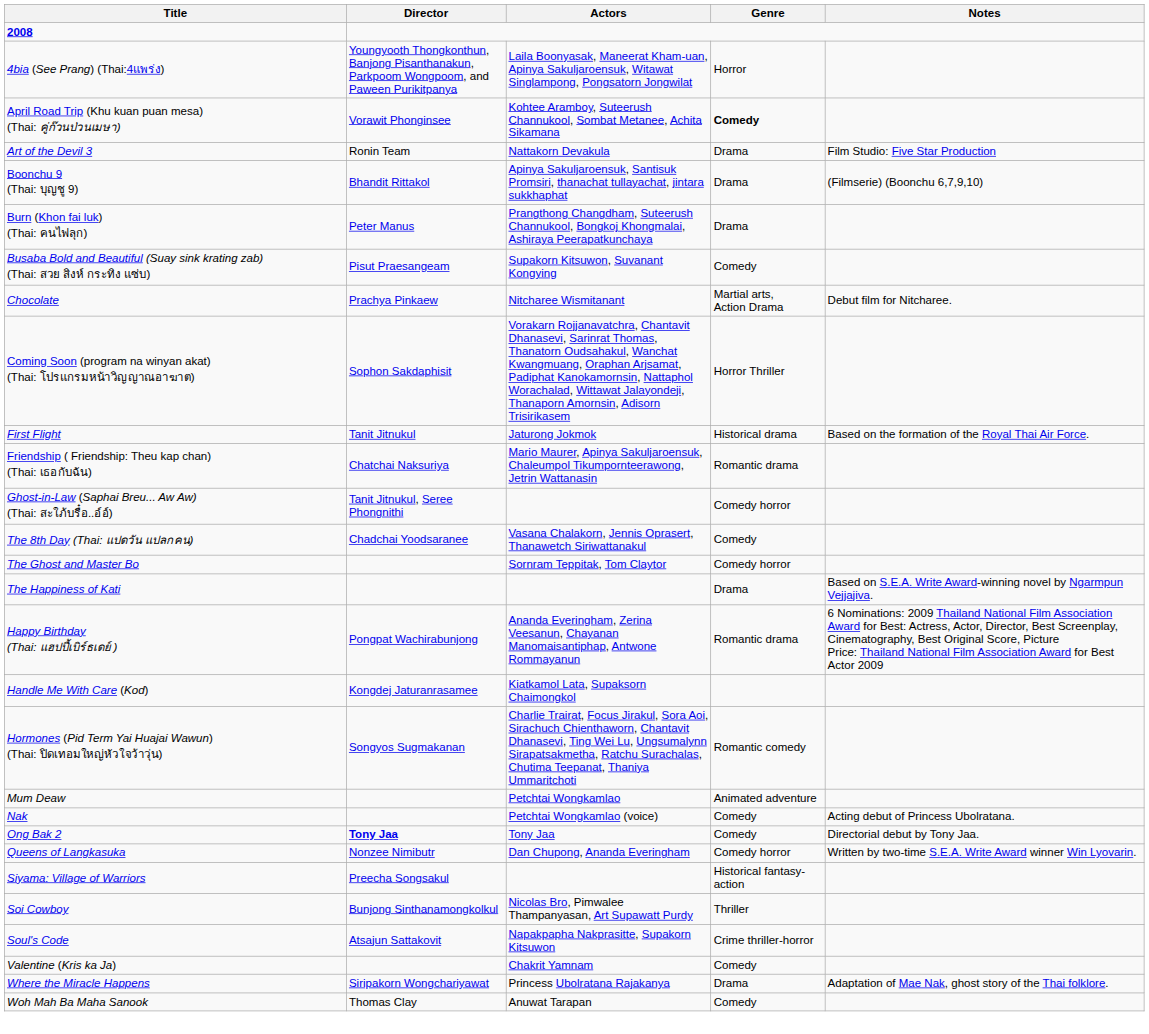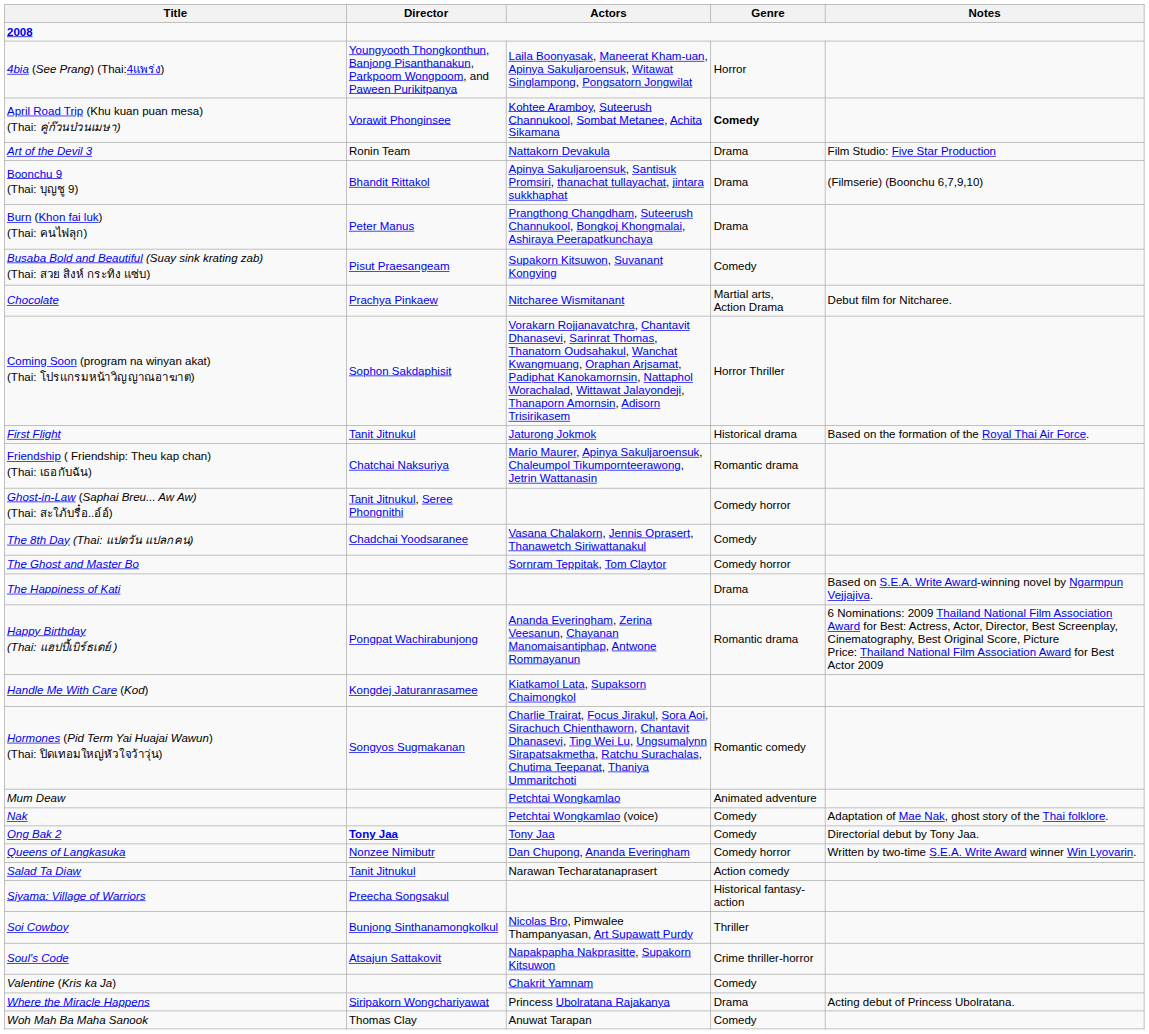 <table class="wikitable sortable" style="width:100%;">
 <tr>
 <th style="width:30%;">Title</th>
 <th style="width:14%;">Director</th>
 <th style="width:18%;">Actors</th>
 <th style="width:10%;">Genre</th>
 <th style="width:28%;">Notes</th>
 </tr>
 <tr>
 <td><strong><a href='#'>2008</a></strong></td>
 </tr>
 <tr>
 <td><em><a href='#'>4bia</a></em> (<em>See Prang</em>) (Thai:<a href='#'>4แพร่ง</a>)</td>
 <td><a href='#'>Youngyooth Thongkonthun</a>, <a href='#'>Banjong Pisanthanakun</a>, <a href='#'>Parkpoom Wongpoom</a>, and <a href='#'>Paween Purikitpanya</a></td>
 <td><a href='#'>Laila Boonyasak</a>, <a href='#'>Maneerat Kham-uan</a>, <a href='#'>Apinya Sakuljaroensuk</a>, <a href='#'>Witawat Singlampong</a>, <a href='#'>Pongsatorn Jongwilat</a></td>
 <td>Horror</td>
 <td></td>
 </tr>
 <tr>
 <td><a href='#'>April Road Trip</a> (Khu kuan puan mesa)<br>(Thai: <em>คู่ก๊วนป่วนเมษา)</em></td>
 <td><a href='#'>Vorawit Phonginsee</a></td>
 <td><a href='#'>Kohtee Aramboy</a>, <a href='#'>Suteerush Channukool</a>, <a href='#'>Sombat Metanee</a>, <a href='#'>Achita Sikamana</a></td>
 <td><strong>Comedy</strong></td>
 <td></td>
 </tr>
 <tr>
 <td><em><a href='#'>Art of the Devil 3</a></em></td>
 <td>Ronin Team</td>
 <td><a href='#'>Nattakorn Devakula</a></td>
 <td>Drama</td>
 <td>Film Studio: <a href='#'>Five Star Production</a></td>
 </tr>
 <tr>
 <td><a href='#'>Boonchu 9</a><br>(Thai: บุญชู 9)</td>
 <td><a href='#'>Bhandit Rittakol</a></td>
 <td><a href='#'>Apinya Sakuljaroensuk</a>, <a href='#'>Santisuk Promsiri</a>, <a href='#'>thanachat tullayachat</a>, <a href='#'>jintara sukkhaphat</a></td>
 <td>Drama</td>
 <td>(Filmserie) (Boonchu 6,7,9,10)</td>
 </tr>
 <tr>
 <td><a href='#'>Burn</a> (<a href='#'>Khon fai luk</a>)<br>(Thai: คนไฟลุก)</td>
 <td><a href='#'>Peter Manus</a></td>
 <td><a href='#'>Prangthong Changdham</a>, <a href='#'>Suteerush Channukool</a>, <a href='#'>Bongkoj Khongmalai</a>, <a href='#'>Ashiraya Peerapatkunchaya</a></td>
 <td>Drama</td>
 <td></td>
 </tr>
 <tr>
 <td><em><a href='#'>Busaba Bold and Beautiful</a> (Suay sink krating zab)</em><br>(Thai: สวย สิงห์ กระทิง แซ่บ)</td>
 <td><a href='#'>Pisut Praesangeam</a></td>
 <td><a href='#'>Supakorn Kitsuwon</a>, <a href='#'>Suvanant Kongying</a></td>
 <td>Comedy</td>
 <td></td>
 </tr>
 <tr>
 <td><em><a href='#'>Chocolate</a></em></td>
 <td><a href='#'>Prachya Pinkaew</a></td>
 <td><a href='#'>Nitcharee Wismitanant</a></td>
 <td>Martial arts,<br>Action Drama</td>
 <td>Debut film for Nitcharee.</td>
 </tr>
 <tr>
 <td><a href='#'>Coming Soon</a> (program na winyan akat)<br>(Thai: โปรแกรมหน้าวิญญาณอาฆาต)</td>
 <td><a href='#'>Sophon Sakdaphisit</a></td>
 <td><a href='#'>Vorakarn Rojjanavatchra</a>, <a href='#'>Chantavit Dhanasevi</a>, <a href='#'>Sarinrat Thomas</a>, <a href='#'>Thanatorn Oudsahakul</a>, <a href='#'>Wanchat Kwangmuang</a>, <a href='#'>Oraphan Arjsamat</a>, <a href='#'>Padiphat Kanokamornsin</a>, <a href='#'>Nattaphol Worachalad</a>, <a href='#'>Wittawat Jalayondeji</a>, <a href='#'>Thanaporn Amornsin</a>, <a href='#'>Adisorn Trisirikasem</a></td>
 <td>Horror Thriller</td>
 <td></td>
 </tr>
 <tr>
 <td><em><a href='#'>First Flight</a></em></td>
 <td><a href='#'>Tanit Jitnukul</a></td>
 <td><a href='#'>Jaturong Jokmok</a></td>
 <td>Historical drama</td>
 <td>Based on the formation of the <a href='#'>Royal Thai Air Force</a>.</td>
 </tr>
 <tr>
 <td><a href='#'>Friendship</a> ( Friendship: Theu kap chan)<br>(Thai: เธอกับฉัน)</td>
 <td><a href='#'>Chatchai Naksuriya</a></td>
 <td><a href='#'>Mario Maurer</a>, <a href='#'>Apinya Sakuljaroensuk</a>, <a href='#'>Chaleumpol Tikumpornteerawong</a>, <a href='#'>Jetrin Wattanasin</a></td>
 <td>Romantic drama</td>
 <td></td>
 </tr>
 <tr>
 <td><em><a href='#'>Ghost-in-Law</a></em> (<em>Saphai Breu... Aw Aw)</em><br>(Thai: สะใภ้บรื๋อ..อ์อ์)</td>
 <td><a href='#'>Tanit Jitnukul</a>, <a href='#'>Seree Phongnithi</a></td>
 <td></td>
 <td>Comedy horror</td>
 <td></td>
 </tr>
 <tr>
 <td><em><a href='#'>The 8th Day</a>  (Thai: แปดวัน แปลกคน)</em></td>
 <td><a href='#'>Chadchai Yoodsaranee</a></td>
 <td><a href='#'>Vasana Chalakorn</a>, <a href='#'>Jennis Oprasert</a>, <a href='#'>Thanawetch Siriwattanakul</a></td>
 <td>Comedy</td>
 <td></td>
 </tr>
 <tr>
 <td><em><a href='#'>The Ghost and Master Bo</a></em></td>
 <td></td>
 <td><a href='#'>Sornram Teppitak</a>, <a href='#'>Tom Claytor</a></td>
 <td>Comedy horror</td>
 <td></td>
 </tr>
 <tr>
 <td><em><a href='#'>The Happiness of Kati</a></em></td>
 <td></td>
 <td></td>
 <td>Drama</td>
 <td>Based on <a href='#'>S.E.A. Write Award</a>-winning novel by <a href='#'>Ngarmpun Vejjajiva</a>.</td>
 </tr>
 <tr>
 <td><em><a href='#'>Happy Birthday</a></em><br><em>(Thai: แฮปปี้เบิร์ธเดย์ )</em></td>
 <td><a href='#'>Pongpat Wachirabunjong</a></td>
 <td><a href='#'>Ananda Everingham</a>, <a href='#'>Zerina Veesanun</a>, <a href='#'>Chayanan Manomaisantiphap</a>, <a href='#'>Antwone Rommayanun</a></td>
 <td>Romantic drama</td>
 <td>6 Nominations: 2009 <a href='#'>Thailand National Film Association Award</a> for Best: Actress, Actor, Director, Best Screenplay, Cinematography, Best Original Score, Picture<br>Price: <a href='#'>Thailand National Film Association Award</a> for Best Actor 2009</td>
 </tr>
 <tr>
 <td><em><a href='#'>Handle Me With Care</a></em> (<em>Kod</em>)</td>
 <td><a href='#'>Kongdej Jaturanrasamee</a></td>
 <td><a href='#'>Kiatkamol Lata</a>, <a href='#'>Supaksorn Chaimongkol</a></td>
 <td></td>
 </tr>
 <tr>
 <td><em><a href='#'>Hormones</a></em> (<em>Pid Term Yai Huajai Wawun</em>)<br>(Thai: ปิดเทอมใหญ่หัวใจว้าวุ่น)</td>
 <td><a href='#'>Songyos Sugmakanan</a></td>
 <td><a href='#'>Charlie Trairat</a>, <a href='#'>Focus Jirakul</a>, <a href='#'>Sora Aoi</a>, <a href='#'>Sirachuch Chienthaworn</a>, <a href='#'>Chantavit Dhanasevi</a>, <a href='#'>Ting Wei Lu</a>, <a href='#'>Ungsumalynn Sirapatsakmetha</a>, <a href='#'>Ratchu Surachalas</a>,<br><a href='#'>Chutima Teepanat</a>, <a href='#'>Thaniya Ummaritchoti</a></td>
 <td>Romantic comedy</td>
 <td></td>
 </tr>
 <tr>
 <td><em>Mum Deaw</em></td>
 <td></td>
 <td><a href='#'>Petchtai Wongkamlao</a></td>
 <td>Animated adventure</td>
 <td></td>
 </tr>
 <tr>
 <td><em><a href='#'>Nak</a></em></td>
 <td></td>
 <td><a href='#'>Petchtai Wongkamlao</a> (voice)</td>
 <td>Comedy</td>
-<td>Acting debut of Princess Ubolratana.</td>
+<td>Adaptation of <a href='#'>Mae Nak</a>, ghost story of the <a href='#'>Thai folklore</a>.</td>
 </tr>
 <tr>
 <td><em><a href='#'>Ong Bak 2</a></em></td>
 <td><strong><a href='#'>Tony Jaa</a></strong></td>
 <td><a href='#'>Tony Jaa</a></td>
 <td>Comedy</td>
 <td>Directorial debut by Tony Jaa.</td>
 </tr>
 <tr>
 <td><em><a href='#'>Queens of Langkasuka</a></em></td>
 <td><a href='#'>Nonzee Nimibutr</a></td>
 <td><a href='#'>Dan Chupong</a>, <a href='#'>Ananda Everingham</a></td>
 <td>Comedy horror</td>
 <td>Written by two-time <a href='#'>S.E.A. Write Award</a> winner <a href='#'>Win Lyovarin</a>.</td>
+</tr>
+<tr>
+<td><em><a href='#'>Salad Ta Diaw</a></em></td>
+<td><a href='#'>Tanit Jitnukul</a></td>
+<td>Narawan Techaratanaprasert</td>
+<td>Action comedy</td>
+<td></td>
 </tr>
 <tr>
 <td><em><a href='#'>Siyama: Village of Warriors</a></em></td>
 <td><a href='#'>Preecha Songsakul</a></td>
 <td></td>
 <td>Historical fantasy-action</td>
 <td></td>
 </tr>
 <tr>
 <td><em><a href='#'>Soi Cowboy</a></em></td>
 <td><a href='#'>Bunjong Sinthanamongkolkul</a></td>
 <td><a href='#'>Nicolas Bro</a>, Pimwalee Thampanyasan, <a href='#'>Art Supawatt Purdy</a></td>
 <td>Thriller</td>
 <td></td>
 </tr>
 <tr>
 <td><em><a href='#'>Soul's Code</a></em></td>
 <td><a href='#'>Atsajun Sattakovit</a></td>
 <td><a href='#'>Napakpapha Nakprasitte</a>, <a href='#'>Supakorn Kitsuwon</a></td>
 <td>Crime thriller-horror</td>
 <td></td>
 </tr>
 <tr>
 <td><em>Valentine</em> (<em>Kris ka Ja</em>)</td>
 <td></td>
 <td><a href='#'>Chakrit Yamnam</a></td>
 <td>Comedy</td>
 <td></td>
 </tr>
 <tr>
 <td><em><a href='#'>Where the Miracle Happens</a></em></td>
 <td><a href='#'>Siripakorn Wongchariyawat</a></td>
 <td>Princess <a href='#'>Ubolratana Rajakanya</a></td>
 <td>Drama</td>
-<td>Adaptation of <a href='#'>Mae Nak</a>, ghost story of the <a href='#'>Thai folklore</a>.</td>
+<td>Acting debut of Princess Ubolratana.</td>
 </tr>
 <tr>
 <td><em>Woh Mah Ba Maha Sanook</em></td>
 <td>Thomas Clay</td>
 <td>Anuwat Tarapan</td>
 <td>Comedy</td>
 <td></td>
 </tr>
 </table>
